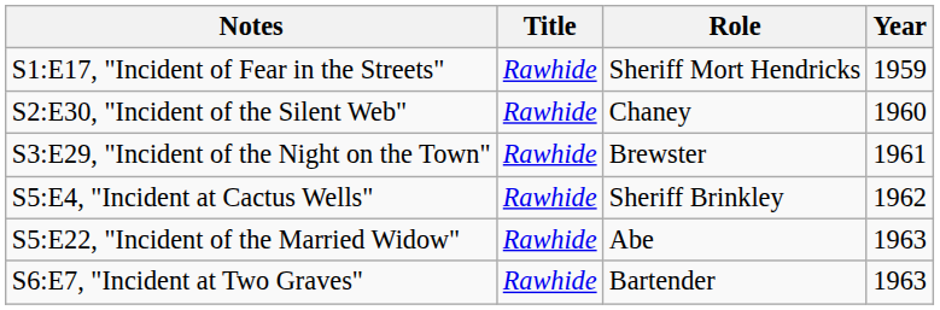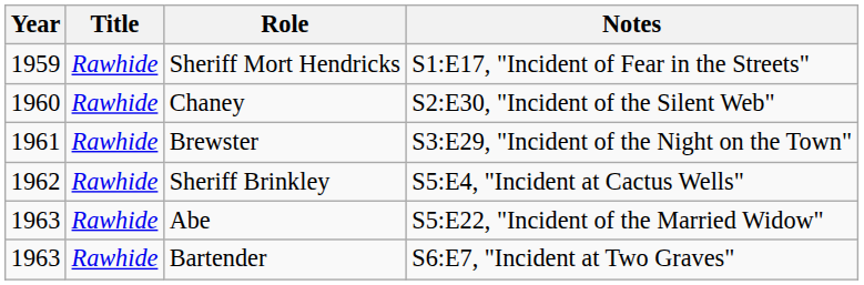 <table class="wikitable">
 <tr>
-<th>Notes</th>
+<th>Year</th>
 <th>Title</th>
 <th>Role</th>
-<th>Year</th>
+<th>Notes</th>
 </tr>
 <tr>
-<td>S1:E17, "Incident of Fear in the Streets"</td>
+<td>1959</td>
 <td><em><a href='#'>Rawhide</a></em></td>
 <td>Sheriff Mort Hendricks</td>
-<td>1959</td>
+<td>S1:E17, "Incident of Fear in the Streets"</td>
 </tr>
 <tr>
-<td>S2:E30, "Incident of the Silent Web"</td>
+<td>1960</td>
 <td><em><a href='#'>Rawhide</a></em></td>
 <td>Chaney</td>
-<td>1960</td>
+<td>S2:E30, "Incident of the Silent Web"</td>
 </tr>
 <tr>
-<td>S3:E29, "Incident of the Night on the Town"</td>
+<td>1961</td>
 <td><em><a href='#'>Rawhide</a></em></td>
 <td>Brewster</td>
-<td>1961</td>
+<td>S3:E29, "Incident of the Night on the Town"</td>
 </tr>
 <tr>
-<td>S5:E4, "Incident at Cactus Wells"</td>
+<td>1962</td>
 <td><em><a href='#'>Rawhide</a></em></td>
 <td>Sheriff Brinkley</td>
-<td>1962</td>
+<td>S5:E4, "Incident at Cactus Wells"</td>
 </tr>
 <tr>
-<td>S5:E22, "Incident of the Married Widow"</td>
+<td>1963</td>
 <td><em><a href='#'>Rawhide</a></em></td>
 <td>Abe</td>
-<td>1963</td>
+<td>S5:E22, "Incident of the Married Widow"</td>
 </tr>
 <tr>
-<td>S6:E7, "Incident at Two Graves"</td>
+<td>1963</td>
 <td><em><a href='#'>Rawhide</a></em></td>
 <td>Bartender</td>
-<td>1963</td>
+<td>S6:E7, "Incident at Two Graves"</td>
 </tr>
 </table>
